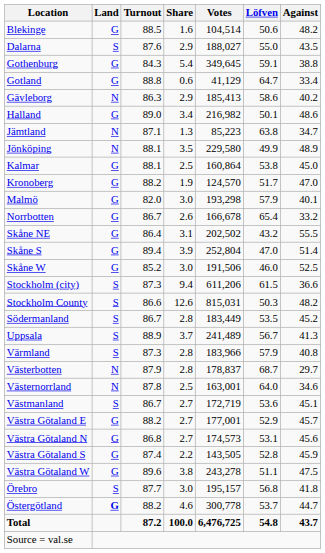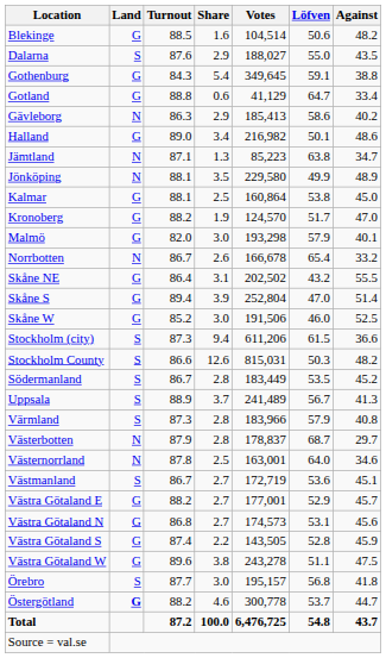 <table class="wikitable sortable" style=text-align:right>
 <tr>
 <th>Location</th>
 <th>Land</th>
 <th>Turnout</th>
 <th>Share</th>
 <th>Votes</th>
 <th><a href='#'>Löfven</a></th>
 <th>Against</th>
 </tr>
 <tr>
 <td align=left><a href='#'>Blekinge</a></td>
 <td><a href='#'>G</a></td>
 <td>88.5</td>
 <td>1.6</td>
 <td>104,514</td>
 <td>50.6</td>
 <td>48.2</td>
 </tr>
 <tr>
 <td align=left><a href='#'>Dalarna</a></td>
 <td><a href='#'>S</a></td>
 <td>87.6</td>
 <td>2.9</td>
 <td>188,027</td>
 <td>55.0</td>
 <td>43.5</td>
 </tr>
 <tr>
 <td align=left><a href='#'>Gothenburg</a></td>
 <td><a href='#'>G</a></td>
 <td>84.3</td>
 <td>5.4</td>
 <td>349,645</td>
 <td>59.1</td>
 <td>38.8</td>
 </tr>
 <tr>
 <td align=left><a href='#'>Gotland</a></td>
 <td><a href='#'>G</a></td>
 <td>88.8</td>
 <td>0.6</td>
 <td>41,129</td>
 <td>64.7</td>
 <td>33.4</td>
 </tr>
 <tr>
 <td align=left><a href='#'>Gävleborg</a></td>
 <td><a href='#'>N</a></td>
 <td>86.3</td>
 <td>2.9</td>
 <td>185,413</td>
 <td>58.6</td>
 <td>40.2</td>
 </tr>
 <tr>
 <td align=left><a href='#'>Halland</a></td>
 <td><a href='#'>G</a></td>
 <td>89.0</td>
 <td>3.4</td>
 <td>216,982</td>
 <td>50.1</td>
 <td>48.6</td>
 </tr>
 <tr>
 <td align=left><a href='#'>Jämtland</a></td>
 <td><a href='#'>N</a></td>
 <td>87.1</td>
 <td>1.3</td>
 <td>85,223</td>
 <td>63.8</td>
 <td>34.7</td>
 </tr>
 <tr>
 <td align=left><a href='#'>Jönköping</a></td>
 <td><a href='#'>N</a></td>
 <td>88.1</td>
 <td>3.5</td>
 <td>229,580</td>
 <td>49.9</td>
 <td>48.9</td>
 </tr>
 <tr>
 <td align=left><a href='#'>Kalmar</a></td>
 <td><a href='#'>G</a></td>
 <td>88.1</td>
 <td>2.5</td>
 <td>160,864</td>
 <td>53.8</td>
 <td>45.0</td>
 </tr>
 <tr>
 <td align=left><a href='#'>Kronoberg</a></td>
 <td><a href='#'>G</a></td>
 <td>88.2</td>
 <td>1.9</td>
 <td>124,570</td>
 <td>51.7</td>
 <td>47.0</td>
 </tr>
 <tr>
 <td align=left><a href='#'>Malmö</a></td>
 <td><a href='#'>G</a></td>
 <td>82.0</td>
 <td>3.0</td>
 <td>193,298</td>
 <td>57.9</td>
 <td>40.1</td>
 </tr>
 <tr>
 <td align=left><a href='#'>Norrbotten</a></td>
-<td><a href='#'>G</a></td>
+<td><a href='#'>N</a></td>
 <td>86.7</td>
 <td>2.6</td>
 <td>166,678</td>
 <td>65.4</td>
 <td>33.2</td>
 </tr>
 <tr>
 <td align=left><a href='#'>Skåne NE</a></td>
 <td><a href='#'>G</a></td>
 <td>86.4</td>
 <td>3.1</td>
 <td>202,502</td>
 <td>43.2</td>
 <td>55.5</td>
 </tr>
 <tr>
 <td align=left><a href='#'>Skåne S</a></td>
 <td><a href='#'>G</a></td>
 <td>89.4</td>
 <td>3.9</td>
 <td>252,804</td>
 <td>47.0</td>
 <td>51.4</td>
 </tr>
 <tr>
 <td align=left><a href='#'>Skåne W</a></td>
 <td><a href='#'>G</a></td>
 <td>85.2</td>
 <td>3.0</td>
 <td>191,506</td>
 <td>46.0</td>
 <td>52.5</td>
 </tr>
 <tr>
 <td align=left><a href='#'>Stockholm (city)</a></td>
 <td><a href='#'>S</a></td>
 <td>87.3</td>
 <td>9.4</td>
 <td>611,206</td>
 <td>61.5</td>
 <td>36.6</td>
 </tr>
 <tr>
 <td align=left><a href='#'>Stockholm County</a></td>
 <td><a href='#'>S</a></td>
 <td>86.6</td>
 <td>12.6</td>
 <td>815,031</td>
 <td>50.3</td>
 <td>48.2</td>
 </tr>
 <tr>
 <td align=left><a href='#'>Södermanland</a></td>
 <td><a href='#'>S</a></td>
 <td>86.7</td>
 <td>2.8</td>
 <td>183,449</td>
 <td>53.5</td>
 <td>45.2</td>
 </tr>
 <tr>
 <td align=left><a href='#'>Uppsala</a></td>
 <td><a href='#'>S</a></td>
 <td>88.9</td>
 <td>3.7</td>
 <td>241,489</td>
 <td>56.7</td>
 <td>41.3</td>
 </tr>
 <tr>
 <td align=left><a href='#'>Värmland</a></td>
 <td><a href='#'>S</a></td>
 <td>87.3</td>
 <td>2.8</td>
 <td>183,966</td>
 <td>57.9</td>
 <td>40.8</td>
 </tr>
 <tr>
 <td align=left><a href='#'>Västerbotten</a></td>
 <td><a href='#'>N</a></td>
 <td>87.9</td>
 <td>2.8</td>
 <td>178,837</td>
 <td>68.7</td>
 <td>29.7</td>
 </tr>
 <tr>
 <td align=left><a href='#'>Västernorrland</a></td>
 <td><a href='#'>N</a></td>
 <td>87.8</td>
 <td>2.5</td>
 <td>163,001</td>
 <td>64.0</td>
 <td>34.6</td>
 </tr>
 <tr>
 <td align=left><a href='#'>Västmanland</a></td>
 <td><a href='#'>S</a></td>
 <td>86.7</td>
 <td>2.7</td>
 <td>172,719</td>
 <td>53.6</td>
 <td>45.1</td>
 </tr>
 <tr>
 <td align=left><a href='#'>Västra Götaland E</a></td>
 <td><a href='#'>G</a></td>
 <td>88.2</td>
 <td>2.7</td>
 <td>177,001</td>
 <td>52.9</td>
 <td>45.7</td>
 </tr>
 <tr>
 <td align=left><a href='#'>Västra Götaland N</a></td>
 <td><a href='#'>G</a></td>
 <td>86.8</td>
 <td>2.7</td>
 <td>174,573</td>
 <td>53.1</td>
 <td>45.6</td>
 </tr>
 <tr>
 <td align=left><a href='#'>Västra Götaland S</a></td>
 <td><a href='#'>G</a></td>
 <td>87.4</td>
 <td>2.2</td>
 <td>143,505</td>
 <td>52.8</td>
 <td>45.9</td>
 </tr>
 <tr>
 <td align=left><a href='#'>Västra Götaland W</a></td>
 <td><a href='#'>G</a></td>
 <td>89.6</td>
 <td>3.8</td>
 <td>243,278</td>
 <td>51.1</td>
 <td>47.5</td>
 </tr>
 <tr>
 <td align=left><a href='#'>Örebro</a></td>
 <td><a href='#'>S</a></td>
 <td>87.7</td>
 <td>3.0</td>
 <td>195,157</td>
 <td>56.8</td>
 <td>41.8</td>
 </tr>
 <tr>
 <td align=left><a href='#'>Östergötland</a></td>
 <td><strong><a href='#'>G</a></strong></td>
 <td>88.2</td>
 <td>4.6</td>
 <td>300,778</td>
 <td>53.7</td>
 <td>44.7</td>
 </tr>
 <tr>
 <td align=left><strong>Total</strong></td>
 <td></td>
 <td><strong>87.2</strong></td>
 <td><strong>100.0</strong></td>
 <td><strong>6,476,725</strong></td>
 <td><strong>54.8</strong></td>
 <td><strong>43.7</strong></td>
 </tr>
 <tr>
 <td align=left>Source = val.se </td>
 </tr>
 </table>
